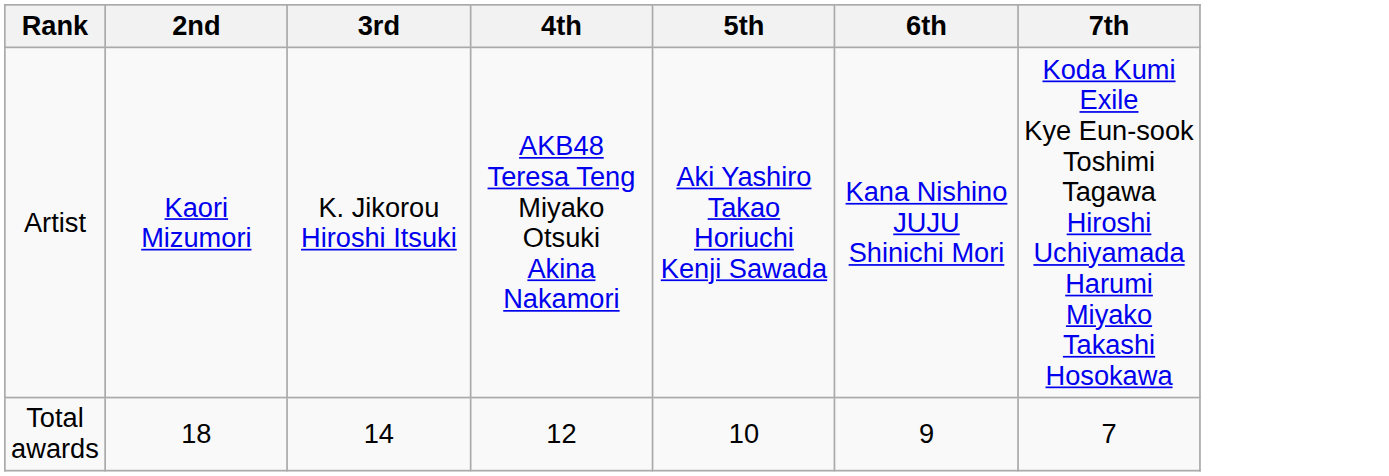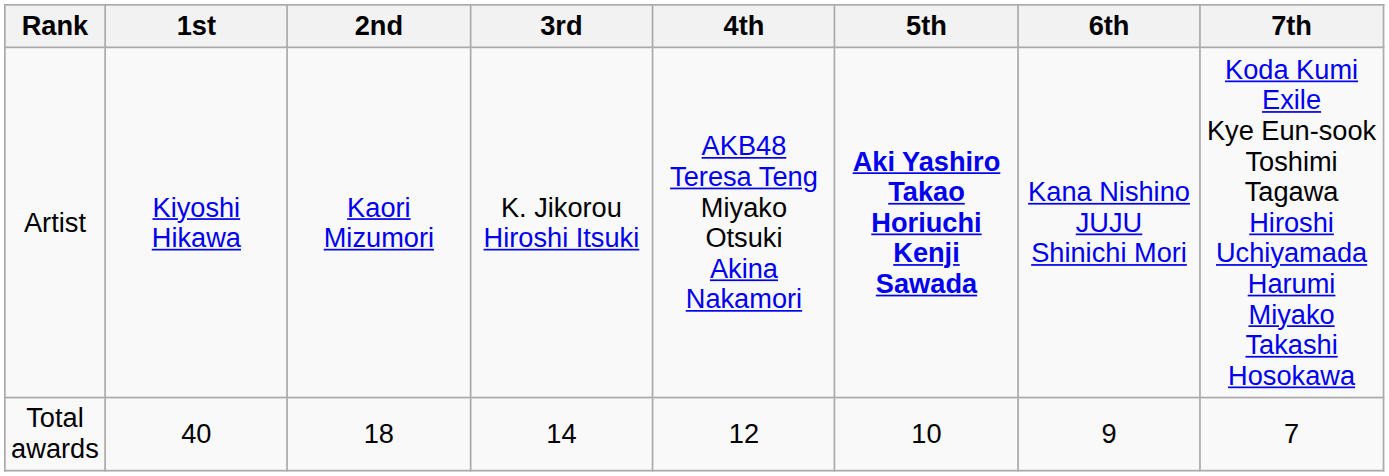 <table class="wikitable" border="1">
 <tr>
 <th width="50">Rank</th>
+<th width="100">1st</th>
 <th width="100">2nd</th>
 <th width="100">3rd</th>
 <th width="100">4th</th>
 <th width="100">5th</th>
 <th width="100">6th</th>
 <th width="100">7th</th>
 </tr>
 <tr align="center">
 <td>Artist</td>
+<td><a href='#'>Kiyoshi Hikawa</a></td>
 <td><a href='#'>Kaori Mizumori</a></td>
 <td>K. Jikorou<br><a href='#'>Hiroshi Itsuki</a></td>
 <td><a href='#'>AKB48</a><br><a href='#'>Teresa Teng</a><br>Miyako Otsuki<br><a href='#'>Akina Nakamori</a></td>
-<td><a href='#'>Aki Yashiro</a><br><a href='#'>Takao Horiuchi</a><br><a href='#'>Kenji Sawada</a></td>
+<td><strong><a href='#'>Aki Yashiro</a><br><a href='#'>Takao Horiuchi</a><br><a href='#'>Kenji Sawada</a></strong></td>
 <td><a href='#'>Kana Nishino</a><br><a href='#'>JUJU</a><br><a href='#'>Shinichi Mori</a></td>
 <td><a href='#'>Koda Kumi</a><br><a href='#'>Exile</a><br>Kye Eun-sook<br>Toshimi Tagawa<br><a href='#'>Hiroshi Uchiyamada</a><br><a href='#'>Harumi Miyako</a><br><a href='#'>Takashi Hosokawa</a></td>
 </tr>
 <tr align="center">
 <td>Total awards</td>
+<td>40</td>
 <td>18</td>
 <td>14</td>
 <td>12</td>
 <td>10</td>
 <td>9</td>
 <td>7</td>
 </tr>
 </table>
